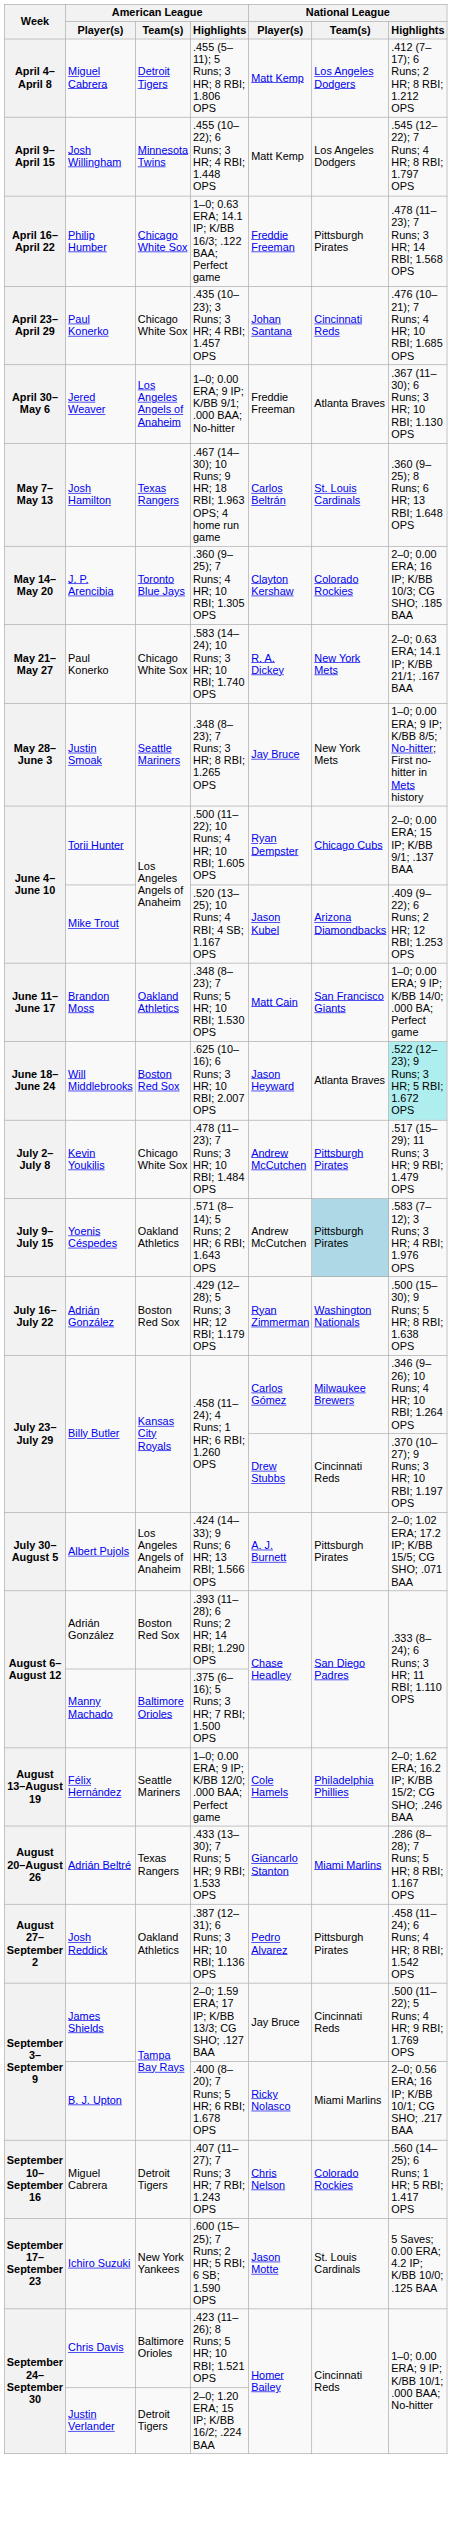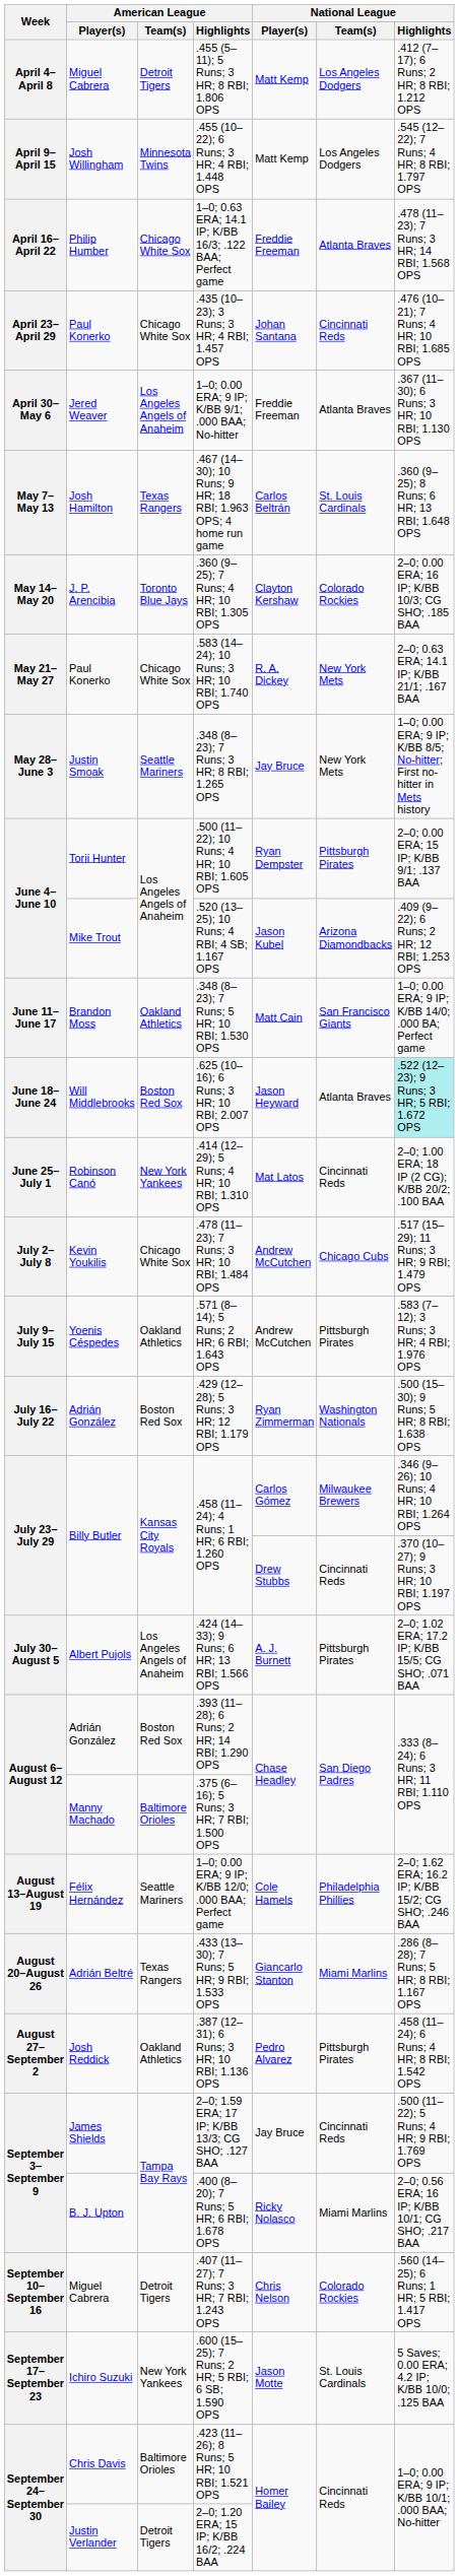 <table class="wikitable plainrowheaders">
 <tr>
 <th rowspan=2>Week</th>
 <th colspan=3>American League</th>
 <th colspan=3>National League</th>
 </tr>
 <tr>
 <th>Player(s)</th>
 <th>Team(s)</th>
 <th width=22%>Highlights</th>
 <th>Player(s)</th>
 <th>Team(s)</th>
 <th width=22%>Highlights</th>
 </tr>
 <tr>
 <th scope="row">April 4–April 8</th>
 <td><a href='#'>Miguel Cabrera</a></td>
 <td><a href='#'>Detroit Tigers</a></td>
 <td>.455 (5–11); 5 Runs; 3 HR; 8 RBI; 1.806 OPS</td>
 <td><a href='#'>Matt Kemp</a></td>
 <td><a href='#'>Los Angeles Dodgers</a></td>
 <td>.412 (7–17); 6 Runs; 2 HR; 8 RBI; 1.212 OPS</td>
 </tr>
 <tr>
 <th scope="row">April 9–April 15</th>
 <td><a href='#'>Josh Willingham</a></td>
 <td><a href='#'>Minnesota Twins</a></td>
 <td>.455 (10–22); 6 Runs; 3 HR; 4 RBI; 1.448 OPS</td>
 <td>Matt Kemp</td>
 <td>Los Angeles Dodgers</td>
 <td>.545 (12–22); 7 Runs; 4 HR; 8 RBI; 1.797 OPS</td>
 </tr>
 <tr>
 <th scope="row">April 16–April 22</th>
 <td><a href='#'>Philip Humber</a></td>
 <td><a href='#'>Chicago White Sox</a></td>
 <td>1–0; 0.63 ERA; 14.1 IP; K/BB 16/3; .122 BAA; Perfect game</td>
 <td><a href='#'>Freddie Freeman</a></td>
-<td>Pittsburgh Pirates</td>
+<td><a href='#'>Atlanta Braves</a></td>
 <td>.478 (11–23); 7 Runs; 3 HR; 14 RBI; 1.568 OPS</td>
 </tr>
 <tr>
 <th scope="row">April 23–April 29</th>
 <td><a href='#'>Paul Konerko</a></td>
 <td>Chicago White Sox</td>
 <td>.435 (10–23); 3 Runs; 3 HR; 4 RBI; 1.457 OPS</td>
 <td><a href='#'>Johan Santana</a></td>
 <td><a href='#'>Cincinnati Reds</a></td>
 <td>.476 (10–21); 7 Runs; 4 HR; 10 RBI; 1.685 OPS</td>
 </tr>
 <tr>
 <th scope="row">April 30–May 6</th>
 <td><a href='#'>Jered Weaver</a></td>
 <td><a href='#'>Los Angeles Angels of Anaheim</a></td>
 <td>1–0; 0.00 ERA; 9 IP; K/BB 9/1; .000 BAA; No-hitter</td>
 <td>Freddie Freeman</td>
 <td>Atlanta Braves</td>
 <td>.367 (11–30); 6 Runs; 3 HR; 10 RBI; 1.130 OPS</td>
 </tr>
 <tr>
 <th scope="row">May 7–May 13</th>
 <td><a href='#'>Josh Hamilton</a></td>
 <td><a href='#'>Texas Rangers</a></td>
 <td>.467 (14–30); 10 Runs; 9 HR; 18 RBI; 1.963 OPS; 4 home run game</td>
 <td><a href='#'>Carlos Beltrán</a></td>
 <td><a href='#'>St. Louis Cardinals</a></td>
 <td>.360 (9–25); 8 Runs; 6 HR; 13 RBI; 1.648 OPS</td>
 </tr>
 <tr>
 <th scope="row">May 14–May 20</th>
 <td><a href='#'>J. P. Arencibia</a></td>
 <td><a href='#'>Toronto Blue Jays</a></td>
 <td>.360 (9–25); 7 Runs; 4 HR; 10 RBI; 1.305 OPS</td>
 <td><a href='#'>Clayton Kershaw</a></td>
 <td><a href='#'>Colorado Rockies</a></td>
 <td>2–0; 0.00 ERA; 16 IP; K/BB 10/3; CG SHO; .185 BAA</td>
 </tr>
 <tr>
 <th scope="row">May 21–May 27</th>
 <td>Paul Konerko</td>
 <td>Chicago White Sox</td>
 <td>.583 (14–24); 10 Runs; 3 HR; 10 RBI; 1.740 OPS</td>
 <td><a href='#'>R. A. Dickey</a></td>
 <td><a href='#'>New York Mets</a></td>
 <td>2–0; 0.63 ERA; 14.1 IP; K/BB 21/1; .167 BAA</td>
 </tr>
 <tr>
 <th scope="row">May 28–June 3</th>
 <td><a href='#'>Justin Smoak</a></td>
 <td><a href='#'>Seattle Mariners</a></td>
 <td>.348 (8–23); 7 Runs; 3 HR; 8 RBI; 1.265 OPS</td>
 <td><a href='#'>Jay Bruce</a></td>
 <td>New York Mets</td>
 <td>1–0; 0.00 ERA; 9 IP; K/BB 8/5; <a href='#'>No-hitter</a>; First no-hitter in <a href='#'>Mets</a> history</td>
 </tr>
 <tr>
 <th rowspan="2" scope="row">June 4–June 10</th>
 <td><a href='#'>Torii Hunter</a></td>
 <td rowspan="2">Los Angeles Angels of Anaheim</td>
 <td>.500 (11–22); 10 Runs; 4 HR; 10 RBI; 1.605 OPS</td>
 <td><a href='#'>Ryan Dempster</a></td>
-<td><a href='#'>Chicago Cubs</a></td>
+<td><a href='#'>Pittsburgh Pirates</a></td>
 <td>2–0; 0.00 ERA; 15 IP; K/BB 9/1; .137 BAA</td>
 </tr>
 <tr>
 <td><a href='#'>Mike Trout</a></td>
 <td>.520 (13–25); 10 Runs; 4 RBI; 4 SB; 1.167 OPS</td>
 <td><a href='#'>Jason Kubel</a></td>
 <td><a href='#'>Arizona Diamondbacks</a></td>
 <td>.409 (9–22); 6 Runs; 2 HR; 12 RBI; 1.253 OPS</td>
 </tr>
 <tr>
 <th scope="row">June 11–June 17</th>
 <td><a href='#'>Brandon Moss</a></td>
 <td><a href='#'>Oakland Athletics</a></td>
 <td>.348 (8–23); 7 Runs; 5 HR; 10 RBI; 1.530 OPS</td>
 <td><a href='#'>Matt Cain</a></td>
 <td><a href='#'>San Francisco Giants</a></td>
 <td>1–0; 0.00 ERA; 9 IP; K/BB 14/0; .000 BA; Perfect game</td>
 </tr>
 <tr>
 <th scope="row">June 18–June 24</th>
 <td><a href='#'>Will Middlebrooks</a></td>
 <td><a href='#'>Boston Red Sox</a></td>
 <td>.625 (10–16); 6 Runs; 3 HR; 10 RBI; 2.007 OPS</td>
 <td><a href='#'>Jason Heyward</a></td>
 <td>Atlanta Braves</td>
 <td style="background: paleturquoise;">.522 (12–23); 9 Runs; 3 HR; 5 RBI; 1.672 OPS</td>
 </tr>
 <tr>
+<th scope="row">June 25–July 1</th>
+<td><a href='#'>Robinson Canó</a></td>
+<td><a href='#'>New York Yankees</a></td>
+<td>.414 (12–29); 5 Runs; 4 HR; 10 RBI; 1.310 OPS</td>
+<td><a href='#'>Mat Latos</a></td>
+<td>Cincinnati Reds</td>
+<td>2–0; 1.00 ERA; 18 IP (2 CG); K/BB 20/2; .100 BAA</td>
+</tr>
+<tr>
 <th scope="row">July 2–July 8</th>
 <td><a href='#'>Kevin Youkilis</a></td>
 <td>Chicago White Sox</td>
 <td>.478 (11–23); 7 Runs; 3 HR; 10 RBI; 1.484 OPS</td>
 <td><a href='#'>Andrew McCutchen</a></td>
-<td><a href='#'>Pittsburgh Pirates</a></td>
+<td><a href='#'>Chicago Cubs</a></td>
 <td>.517 (15–29); 11 Runs; 3 HR; 9 RBI; 1.479 OPS</td>
 </tr>
 <tr>
 <th scope="row">July 9–July 15</th>
 <td><a href='#'>Yoenis Céspedes</a></td>
 <td>Oakland Athletics</td>
 <td>.571 (8–14); 5 Runs; 2 HR; 6 RBI; 1.643 OPS</td>
 <td>Andrew McCutchen</td>
-<td style="background: lightblue;">Pittsburgh Pirates</td>
+<td>Pittsburgh Pirates</td>
 <td>.583 (7–12); 3 Runs; 3 HR; 4 RBI; 1.976 OPS</td>
 </tr>
 <tr>
 <th scope="row">July 16–July 22</th>
 <td><a href='#'>Adrián González</a></td>
 <td>Boston Red Sox</td>
 <td>.429 (12–28); 5 Runs; 3 HR; 12 RBI; 1.179 OPS</td>
 <td><a href='#'>Ryan Zimmerman</a></td>
 <td><a href='#'>Washington Nationals</a></td>
 <td>.500 (15–30); 9 Runs; 5 HR; 8 RBI; 1.638 OPS</td>
 </tr>
 <tr>
 <th rowspan="2" scope="row">July 23–July 29</th>
 <td rowspan="2"><a href='#'>Billy Butler</a></td>
 <td rowspan="2"><a href='#'>Kansas City Royals</a></td>
 <td rowspan="2">.458 (11–24); 4 Runs; 1 HR; 6 RBI; 1.260 OPS</td>
 <td><a href='#'>Carlos Gómez</a></td>
 <td><a href='#'>Milwaukee Brewers</a></td>
 <td>.346 (9–26); 10 Runs; 4 HR; 10 RBI; 1.264 OPS</td>
 </tr>
 <tr>
 <td><a href='#'>Drew Stubbs</a></td>
 <td>Cincinnati Reds</td>
 <td>.370 (10–27); 9 Runs; 3 HR; 10 RBI; 1.197 OPS</td>
 </tr>
 <tr>
 <th scope="row">July 30–August 5</th>
 <td><a href='#'>Albert Pujols</a></td>
 <td>Los Angeles Angels of Anaheim</td>
 <td>.424 (14–33); 9 Runs; 6 HR; 13 RBI; 1.566 OPS</td>
 <td><a href='#'>A. J. Burnett</a></td>
 <td>Pittsburgh Pirates</td>
 <td>2–0; 1.02 ERA; 17.2 IP; K/BB 15/5; CG SHO; .071 BAA</td>
 </tr>
 <tr>
 <th rowspan="2" scope="row">August 6–August 12</th>
 <td>Adrián González</td>
 <td>Boston Red Sox</td>
 <td>.393 (11–28); 6 Runs; 2 HR; 14 RBI; 1.290 OPS</td>
 <td rowspan="2"><a href='#'>Chase Headley</a></td>
 <td rowspan="2"><a href='#'>San Diego Padres</a></td>
 <td rowspan="2">.333 (8–24); 6 Runs; 3 HR; 11 RBI; 1.110 OPS</td>
 </tr>
 <tr>
 <td><a href='#'>Manny Machado</a></td>
 <td><a href='#'>Baltimore Orioles</a></td>
 <td>.375 (6–16); 5 Runs; 3 HR; 7 RBI; 1.500 OPS</td>
 </tr>
 <tr>
 <th scope="row">August 13–August 19</th>
 <td><a href='#'>Félix Hernández</a></td>
 <td>Seattle Mariners</td>
 <td>1–0; 0.00 ERA; 9 IP; K/BB 12/0; .000 BAA; Perfect game</td>
 <td><a href='#'>Cole Hamels</a></td>
 <td><a href='#'>Philadelphia Phillies</a></td>
 <td>2–0; 1.62 ERA; 16.2 IP; K/BB 15/2; CG SHO; .246 BAA</td>
 </tr>
 <tr>
 <th scope="row">August 20–August 26</th>
 <td><a href='#'>Adrián Beltré</a></td>
 <td>Texas Rangers</td>
 <td>.433 (13–30); 7 Runs; 5 HR; 9 RBI; 1.533 OPS</td>
 <td><a href='#'>Giancarlo Stanton</a></td>
 <td><a href='#'>Miami Marlins</a></td>
 <td>.286 (8–28); 7 Runs; 5 HR; 8 RBI; 1.167 OPS</td>
 </tr>
 <tr>
 <th scope="row">August 27–September 2</th>
 <td><a href='#'>Josh Reddick</a></td>
 <td>Oakland Athletics</td>
 <td>.387 (12–31); 6 Runs; 3 HR; 10 RBI; 1.136 OPS</td>
 <td><a href='#'>Pedro Alvarez</a></td>
 <td>Pittsburgh Pirates</td>
 <td>.458 (11–24); 6 Runs; 4 HR; 8 RBI; 1.542 OPS</td>
 </tr>
 <tr>
 <th rowspan="2" scope="row">September 3–September 9</th>
 <td><a href='#'>James Shields</a></td>
 <td rowspan="2"><a href='#'>Tampa Bay Rays</a></td>
 <td>2–0; 1.59 ERA; 17 IP; K/BB 13/3; CG SHO; .127 BAA</td>
 <td>Jay Bruce</td>
 <td>Cincinnati Reds</td>
 <td>.500 (11–22); 5 Runs; 4 HR; 9 RBI; 1.769 OPS</td>
 </tr>
 <tr>
 <td><a href='#'>B. J. Upton</a></td>
 <td>.400 (8–20); 7 Runs; 5 HR; 6 RBI; 1.678 OPS</td>
 <td><a href='#'>Ricky Nolasco</a></td>
 <td>Miami Marlins</td>
 <td>2–0; 0.56 ERA; 16 IP; K/BB 10/1; CG SHO; .217 BAA</td>
 </tr>
 <tr>
 <th scope="row">September 10–September 16</th>
 <td>Miguel Cabrera</td>
 <td>Detroit Tigers</td>
 <td>.407 (11–27); 7 Runs; 3 HR; 7 RBI; 1.243 OPS</td>
 <td><a href='#'>Chris Nelson</a></td>
 <td><a href='#'>Colorado Rockies</a></td>
 <td>.560 (14–25); 6 Runs; 1 HR; 5 RBI; 1.417 OPS</td>
 </tr>
 <tr>
 <th scope="row">September 17–September 23</th>
 <td><a href='#'>Ichiro Suzuki</a></td>
 <td>New York Yankees</td>
 <td>.600 (15–25); 7 Runs; 2 HR; 5 RBI; 6 SB; 1.590 OPS</td>
 <td><a href='#'>Jason Motte</a></td>
 <td>St. Louis Cardinals</td>
 <td>5 Saves; 0.00 ERA; 4.2 IP; K/BB 10/0; .125 BAA</td>
 </tr>
 <tr>
 <th rowspan="2" scope="row">September 24–September 30</th>
 <td><a href='#'>Chris Davis</a></td>
 <td>Baltimore Orioles</td>
 <td>.423 (11–26); 8 Runs; 5 HR; 10 RBI; 1.521 OPS</td>
 <td rowspan="2"><a href='#'>Homer Bailey</a></td>
 <td rowspan="2">Cincinnati Reds</td>
 <td rowspan="2">1–0; 0.00 ERA; 9 IP; K/BB 10/1; .000 BAA; No-hitter</td>
 </tr>
 <tr>
 <td><a href='#'>Justin Verlander</a></td>
 <td>Detroit Tigers</td>
 <td>2–0; 1.20 ERA; 15 IP; K/BB 16/2; .224 BAA</td>
 </tr>
 </table>
